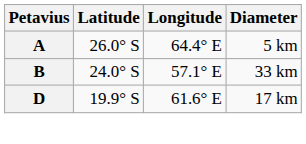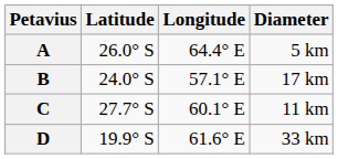 <table class="wikitable" style="text-align: right;">
 <tr>
 <th scope="col">Petavius</th>
 <th scope="col">Latitude</th>
 <th scope="col">Longitude</th>
 <th scope="col">Diameter</th>
 </tr>
 <tr>
 <th scope="row">A</th>
 <td>26.0° S</td>
 <td>64.4° E</td>
 <td>5 km</td>
 </tr>
 <tr>
 <th scope="row">B</th>
 <td>24.0° S</td>
 <td>57.1° E</td>
-<td>33 km</td>
+<td>17 km</td>
+</tr>
+<tr>
+<th scope="row">C</th>
+<td>27.7° S</td>
+<td>60.1° E</td>
+<td>11 km</td>
 </tr>
 <tr>
 <th scope="row">D</th>
 <td>19.9° S</td>
 <td>61.6° E</td>
-<td>17 km</td>
+<td>33 km</td>
 </tr>
 </table>
